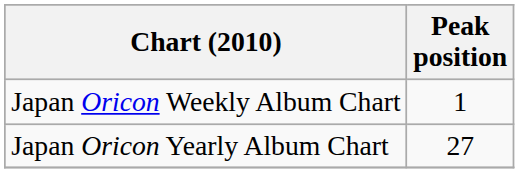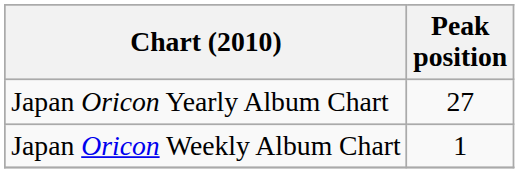 <table class="wikitable sortable">
 <tr>
 <th>Chart (2010)</th>
 <th>Peak<br>position</th>
 </tr>
 <tr>
+<td>Japan <em>Oricon</em> Yearly Album Chart</td>
+<td align="center">27</td>
+</tr>
+<tr>
 <td>Japan <em><a href='#'>Oricon</a></em> Weekly Album Chart</td>
 <td align="center">1</td>
 </tr>
 <tr>
-<td>Japan <em>Oricon</em> Yearly Album Chart</td>
-<td align="center">27</td>
-</tr>
-<tr>
 </tr>
 </table>
